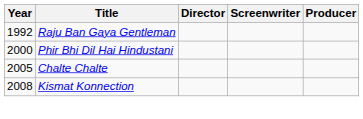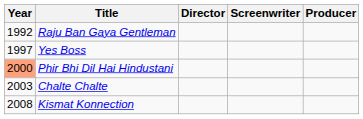 <table class="wikitable">
 <tr>
 <th>Year</th>
 <th>Title</th>
 <th>Director</th>
 <th>Screenwriter</th>
 <th>Producer</th>
 </tr>
 <tr>
 <td>1992</td>
 <td><em><a href='#'>Raju Ban Gaya Gentleman</a></em></td>
 <td></td>
 <td></td>
 <td></td>
 </tr>
 <tr>
-<td>2000</td>
+<td>1997</td>
+<td><em><a href='#'>Yes Boss</a></em></td>
+<td></td>
+<td></td>
+<td></td>
+</tr>
+<tr>
+<td style="background: lightsalmon;">2000</td>
 <td><em><a href='#'>Phir Bhi Dil Hai Hindustani</a></em></td>
 <td></td>
 <td></td>
 <td></td>
 </tr>
 <tr>
-<td>2005</td>
+<td>2003</td>
 <td><em><a href='#'>Chalte Chalte</a></em></td>
 <td></td>
 <td></td>
 <td></td>
 </tr>
 <tr>
 <td>2008</td>
 <td><em><a href='#'>Kismat Konnection</a></em></td>
 <td></td>
 <td></td>
 <td></td>
 </tr>
 </table>
